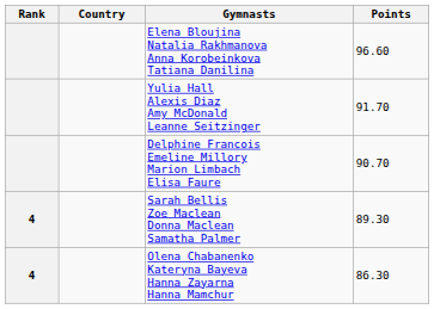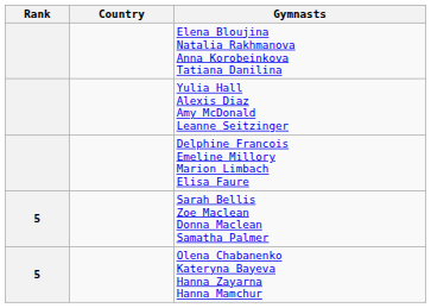 <table class="wikitable" width=500>
 <tr bgcolor="#efefef">
 <th>Rank</th>
 <th>Country</th>
 <th>Gymnasts</th>
-<th>Points</th>
 </tr>
 <tr>
 <th></th>
 <td></td>
 <td><a href='#'>Elena Bloujina</a> <br> <a href='#'>Natalia Rakhmanova</a> <br> <a href='#'>Anna Korobeinkova</a><br> <a href='#'>Tatiana Danilina</a></td>
-<td>96.60</td>
 </tr>
 <tr>
 <th></th>
 <td></td>
 <td><a href='#'>Yulia Hall</a> <br> <a href='#'>Alexis Diaz</a> <br> <a href='#'>Amy McDonald</a><br> <a href='#'>Leanne Seitzinger</a></td>
-<td>91.70</td>
 </tr>
 <tr>
 <th></th>
 <td></td>
 <td><a href='#'>Delphine Francois</a> <br> <a href='#'>Emeline Millory</a> <br> <a href='#'>Marion Limbach</a> <br> <a href='#'>Elisa Faure</a></td>
-<td>90.70</td>
 </tr>
 <tr>
-<th>4</th>
+<th>5</th>
 <td></td>
 <td><a href='#'>Sarah Bellis</a> <br> <a href='#'>Zoe Maclean</a> <br> <a href='#'>Donna Maclean</a> <br> <a href='#'>Samatha Palmer</a></td>
-<td>89.30</td>
 </tr>
 <tr>
-<th>4</th>
+<th>5</th>
 <td></td>
 <td><a href='#'>Olena Chabanenko</a> <br> <a href='#'>Kateryna Bayeva</a> <br> <a href='#'>Hanna Zayarna</a> <br> <a href='#'>Hanna Mamchur</a></td>
-<td>86.30</td>
 </tr>
 </table>
